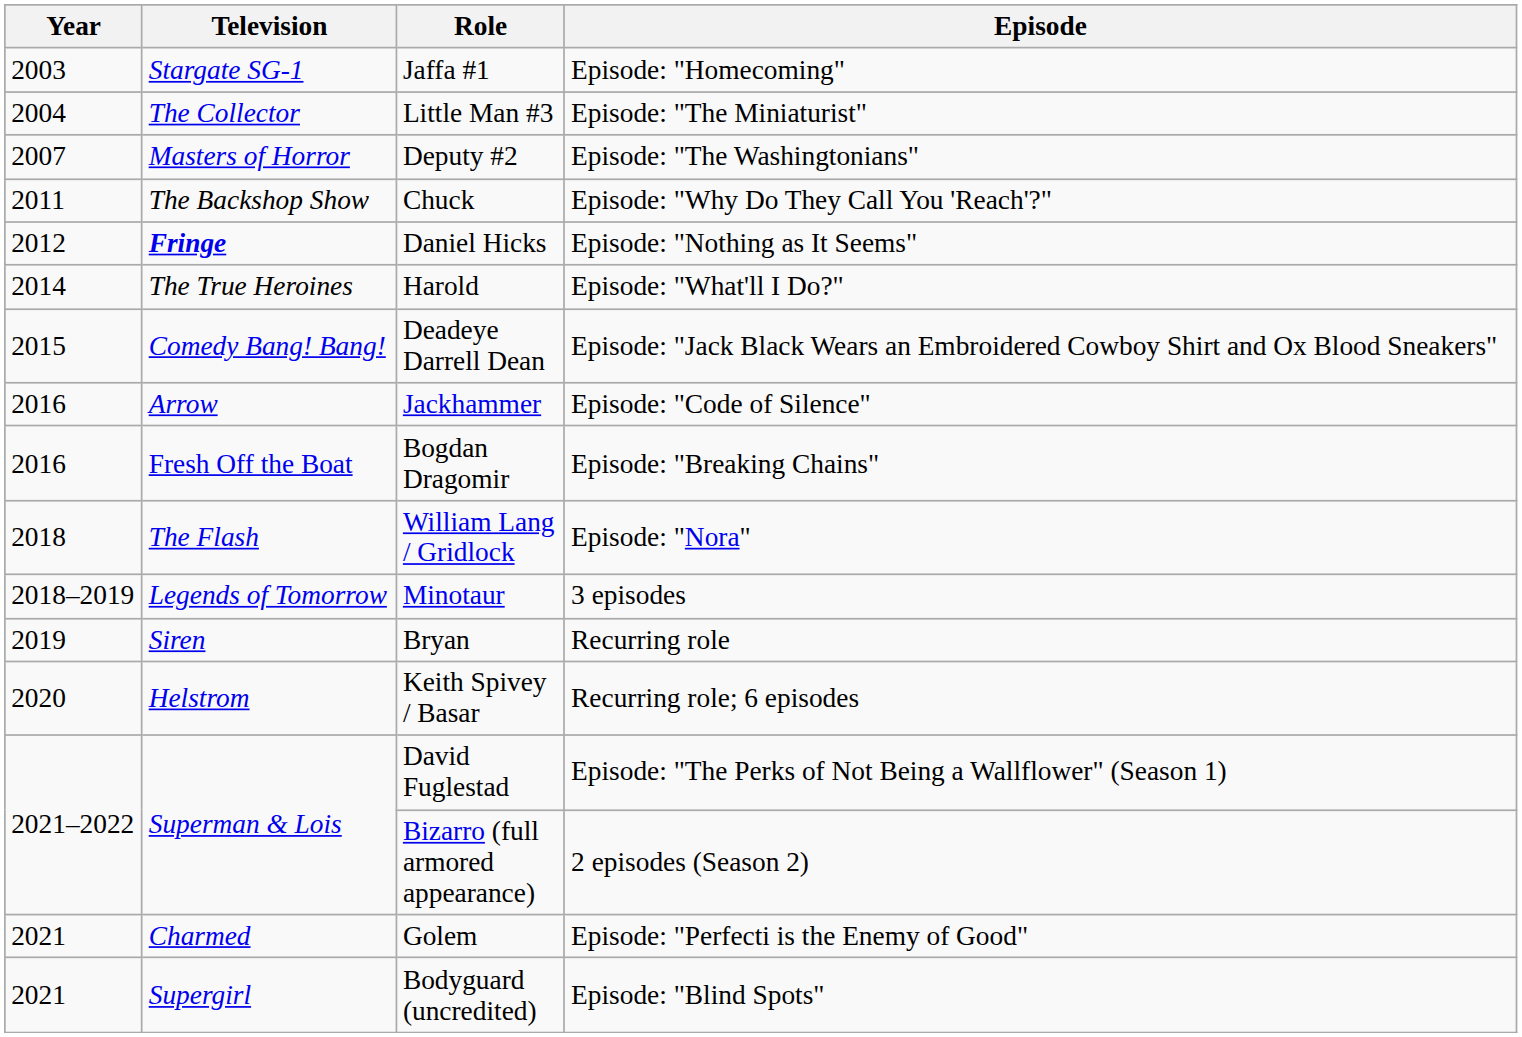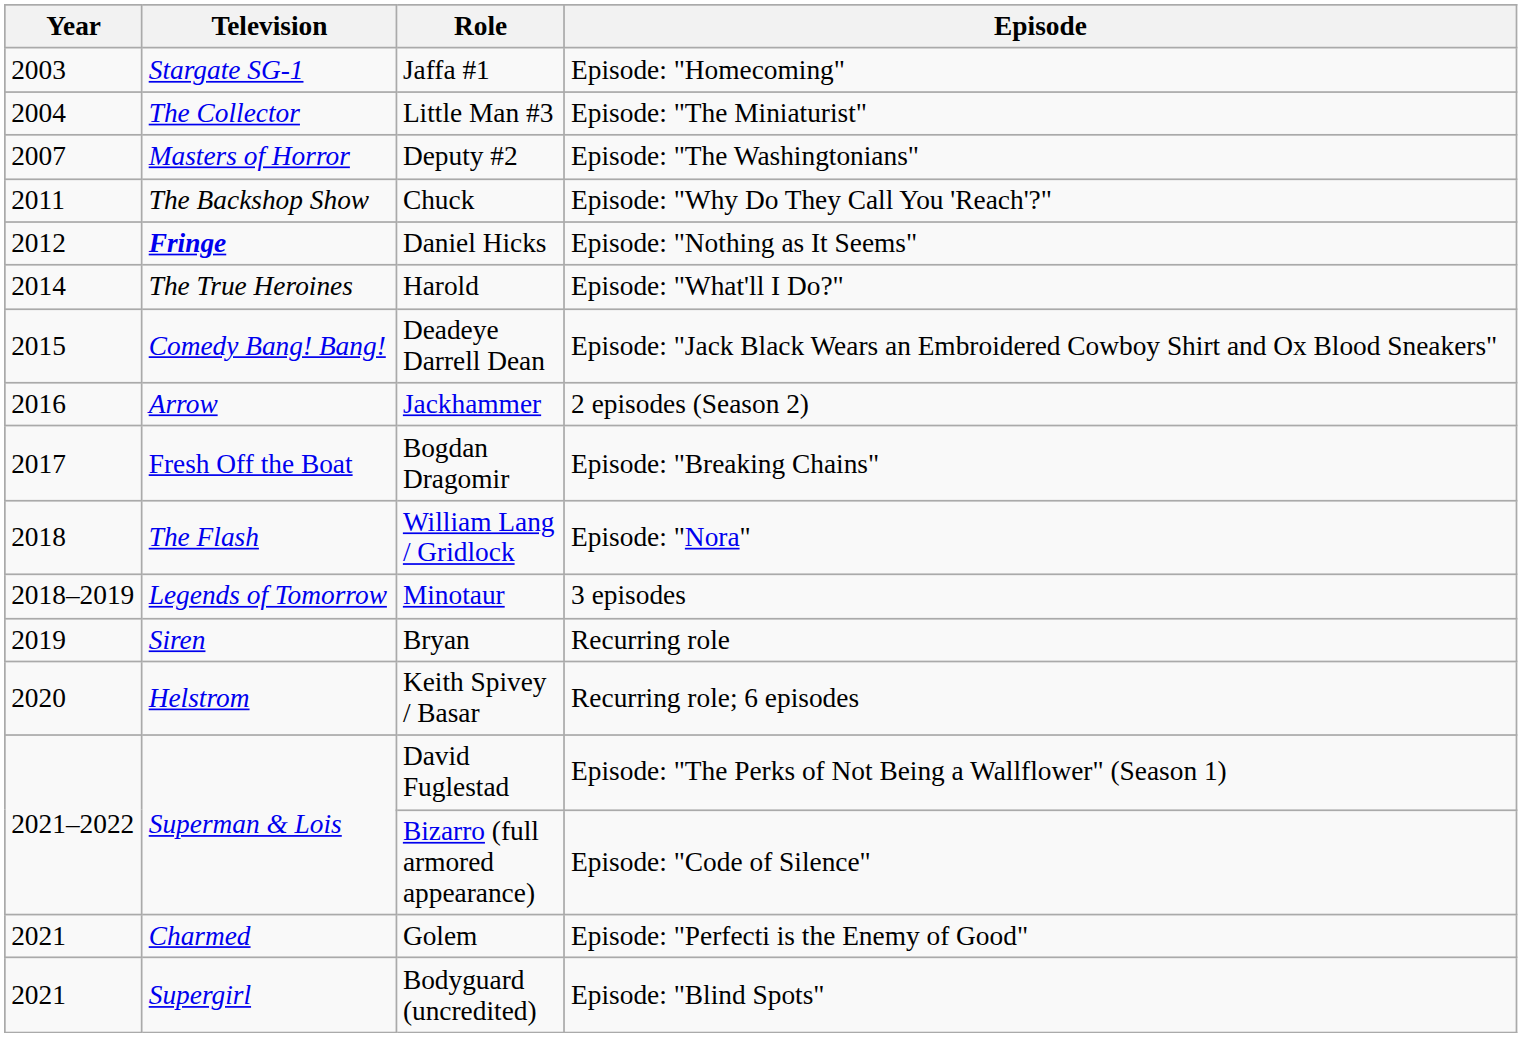 <table class="wikitable sortable" width=70%>
 <tr>
 <th>Year</th>
 <th>Television</th>
 <th Width=91>Role</th>
 <th class="unsortable">Episode</th>
 </tr>
 <tr>
 <td>2003</td>
 <td><em><a href='#'>Stargate SG-1</a></em></td>
 <td>Jaffa #1</td>
 <td>Episode: "Homecoming"</td>
 </tr>
 <tr>
 <td>2004</td>
 <td data-sort-value="Collector, The"><em><a href='#'>The Collector</a></em></td>
 <td>Little Man #3</td>
 <td>Episode: "The Miniaturist"</td>
 </tr>
 <tr>
 <td>2007</td>
 <td><em><a href='#'>Masters of Horror</a></em></td>
 <td>Deputy #2</td>
 <td>Episode: "The Washingtonians"</td>
 </tr>
 <tr>
 <td>2011</td>
 <td data-sort-value="Backshop Show, The"><em>The Backshop Show</em></td>
 <td>Chuck</td>
 <td>Episode: "Why Do They Call You 'Reach'?"</td>
 </tr>
 <tr>
 <td>2012</td>
 <td><strong><em><a href='#'>Fringe</a></em></strong></td>
 <td>Daniel Hicks</td>
 <td>Episode: "Nothing as It Seems"</td>
 </tr>
 <tr>
 <td>2014</td>
 <td data-sort-value="True Heroines, The"><em>The True Heroines</em></td>
 <td>Harold</td>
 <td>Episode: "What'll I Do?"</td>
 </tr>
 <tr>
 <td>2015</td>
 <td><em><a href='#'>Comedy Bang! Bang!</a></em></td>
 <td>Deadeye Darrell Dean</td>
 <td>Episode: "Jack Black Wears an Embroidered Cowboy Shirt and Ox Blood Sneakers"</td>
 </tr>
 <tr>
 <td>2016</td>
 <td><em><a href='#'>Arrow</a></em></td>
 <td><a href='#'>Jackhammer</a></td>
-<td>Episode: "Code of Silence"</td>
+<td>2 episodes (Season 2)</td>
 </tr>
 <tr>
-<td>2016</td>
+<td>2017</td>
 <td><a href='#'>Fresh Off the Boat</a></td>
 <td>Bogdan Dragomir</td>
 <td>Episode: "Breaking Chains"</td>
 </tr>
 <tr>
 <td>2018</td>
 <td data-sort-value="Flash, The"><em><a href='#'>The Flash</a></em></td>
 <td><a href='#'>William Lang / Gridlock</a></td>
 <td>Episode: "<a href='#'>Nora</a>"</td>
 </tr>
 <tr>
 <td>2018–2019</td>
 <td><em><a href='#'>Legends of Tomorrow</a></em></td>
 <td><a href='#'>Minotaur</a></td>
 <td>3 episodes</td>
 </tr>
 <tr>
 <td>2019</td>
 <td><em><a href='#'>Siren</a></em></td>
 <td>Bryan</td>
 <td>Recurring role</td>
 </tr>
 <tr>
 <td>2020</td>
 <td><em><a href='#'>Helstrom</a></em></td>
 <td>Keith Spivey / Basar</td>
 <td>Recurring role; 6 episodes</td>
 </tr>
 <tr>
 <td rowspan="2">2021–2022</td>
 <td rowspan="2"><em><a href='#'>Superman & Lois</a></em></td>
 <td>David Fuglestad</td>
 <td>Episode: "The Perks of Not Being a Wallflower" (Season 1)</td>
 </tr>
 <tr>
 <td><a href='#'>Bizarro</a> (full armored appearance)</td>
-<td>2 episodes (Season 2)</td>
+<td>Episode: "Code of Silence"</td>
 </tr>
 <tr>
 <td>2021</td>
 <td><em><a href='#'>Charmed</a></em></td>
 <td>Golem</td>
 <td>Episode: "Perfecti is the Enemy of Good"</td>
 </tr>
 <tr>
 <td>2021</td>
 <td><em><a href='#'>Supergirl</a></em></td>
 <td>Bodyguard (uncredited)</td>
 <td>Episode: "Blind Spots"</td>
 </tr>
 </table>
